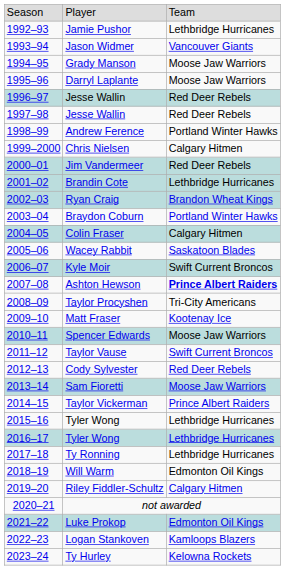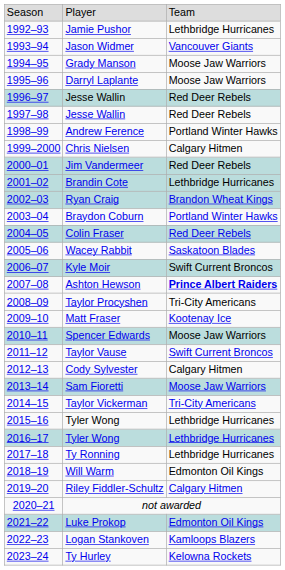 <table class="wikitable">
 <tr bgcolor="#dddddd">
 <td>Season</td>
 <td>Player</td>
 <td>Team</td>
 </tr>
 <tr>
 <td><a href='#'>1992–93</a></td>
 <td><a href='#'>Jamie Pushor</a></td>
 <td>Lethbridge Hurricanes</td>
 </tr>
 <tr>
 <td><a href='#'>1993–94</a></td>
 <td><a href='#'>Jason Widmer</a></td>
 <td><a href='#'>Vancouver Giants</a></td>
 </tr>
 <tr>
 <td><a href='#'>1994–95</a></td>
 <td><a href='#'>Grady Manson</a></td>
 <td>Moose Jaw Warriors</td>
 </tr>
 <tr>
 <td><a href='#'>1995–96</a></td>
 <td><a href='#'>Darryl Laplante</a></td>
 <td>Moose Jaw Warriors</td>
 </tr>
 <tr bgcolor="#bbdddd">
 <td><a href='#'>1996–97</a></td>
 <td>Jesse Wallin</td>
 <td>Red Deer Rebels</td>
 </tr>
 <tr>
 <td><a href='#'>1997–98</a></td>
 <td><a href='#'>Jesse Wallin</a></td>
 <td>Red Deer Rebels</td>
 </tr>
 <tr>
 <td><a href='#'>1998–99</a></td>
 <td><a href='#'>Andrew Ference</a></td>
 <td>Portland Winter Hawks</td>
 </tr>
 <tr>
 <td><a href='#'>1999–2000</a></td>
 <td><a href='#'>Chris Nielsen</a></td>
 <td>Calgary Hitmen</td>
 </tr>
 <tr bgcolor="#bbdddd">
 <td><a href='#'>2000–01</a></td>
 <td><a href='#'>Jim Vandermeer</a></td>
 <td>Red Deer Rebels</td>
 </tr>
 <tr bgcolor="#bbdddd">
 <td><a href='#'>2001–02</a></td>
 <td><a href='#'>Brandin Cote</a></td>
 <td>Lethbridge Hurricanes</td>
 </tr>
 <tr bgcolor="#bbdddd">
 <td><a href='#'>2002–03</a></td>
 <td><a href='#'>Ryan Craig</a></td>
 <td><a href='#'>Brandon Wheat Kings</a></td>
 </tr>
 <tr>
 <td><a href='#'>2003–04</a></td>
 <td><a href='#'>Braydon Coburn</a></td>
 <td><a href='#'>Portland Winter Hawks</a></td>
 </tr>
 <tr bgcolor="#bbdddd">
 <td><a href='#'>2004–05</a></td>
 <td><a href='#'>Colin Fraser</a></td>
-<td>Calgary Hitmen</td>
+<td><a href='#'>Red Deer Rebels</a></td>
 </tr>
 <tr>
 <td><a href='#'>2005–06</a></td>
 <td><a href='#'>Wacey Rabbit</a></td>
 <td><a href='#'>Saskatoon Blades</a></td>
 </tr>
 <tr bgcolor="#bbdddd">
 <td><a href='#'>2006–07</a></td>
 <td><a href='#'>Kyle Moir</a></td>
 <td>Swift Current Broncos</td>
 </tr>
 <tr>
 <td><a href='#'>2007–08</a></td>
 <td><a href='#'>Ashton Hewson</a></td>
 <td><strong><a href='#'>Prince Albert Raiders</a></strong></td>
 </tr>
 <tr>
 <td><a href='#'>2008–09</a></td>
 <td><a href='#'>Taylor Procyshen</a></td>
 <td>Tri-City Americans</td>
 </tr>
 <tr>
 <td><a href='#'>2009–10</a></td>
 <td><a href='#'>Matt Fraser</a></td>
 <td><a href='#'>Kootenay Ice</a></td>
 </tr>
 <tr bgcolor="#bbdddd">
 <td><a href='#'>2010–11</a></td>
 <td><a href='#'>Spencer Edwards</a></td>
 <td>Moose Jaw Warriors</td>
 </tr>
 <tr>
 <td><a href='#'>2011–12</a></td>
 <td><a href='#'>Taylor Vause</a></td>
 <td><a href='#'>Swift Current Broncos</a></td>
 </tr>
 <tr>
 <td><a href='#'>2012–13</a></td>
 <td><a href='#'>Cody Sylvester</a></td>
-<td><a href='#'>Red Deer Rebels</a></td>
+<td>Calgary Hitmen</td>
 </tr>
 <tr bgcolor="#bbdddd">
 <td><a href='#'>2013–14</a></td>
 <td><a href='#'>Sam Fioretti</a></td>
 <td><a href='#'>Moose Jaw Warriors</a></td>
 </tr>
 <tr>
 <td><a href='#'>2014–15</a></td>
 <td><a href='#'>Taylor Vickerman</a></td>
-<td><a href='#'>Prince Albert Raiders</a></td>
+<td><a href='#'>Tri-City Americans</a></td>
 </tr>
 <tr>
 <td><a href='#'>2015–16</a></td>
 <td>Tyler Wong</td>
 <td>Lethbridge Hurricanes</td>
 </tr>
 <tr bgcolor="#bbdddd">
 <td><a href='#'>2016–17</a></td>
 <td><a href='#'>Tyler Wong</a></td>
 <td><a href='#'>Lethbridge Hurricanes</a></td>
 </tr>
 <tr>
 <td><a href='#'>2017–18</a></td>
 <td><a href='#'>Ty Ronning</a></td>
 <td>Lethbridge Hurricanes</td>
 </tr>
 <tr>
 <td><a href='#'>2018–19</a></td>
 <td><a href='#'>Will Warm</a></td>
 <td>Edmonton Oil Kings</td>
 </tr>
 <tr>
 <td><a href='#'>2019–20</a></td>
 <td><a href='#'>Riley Fiddler-Schultz</a></td>
 <td><a href='#'>Calgary Hitmen</a></td>
 </tr>
 <tr align="center">
 <td><a href='#'>2020–21</a></td>
 <td colspan="2"><em>not awarded</em></td>
 </tr>
 <tr bgcolor="#bbdddd">
 <td><a href='#'>2021–22</a></td>
 <td><a href='#'>Luke Prokop</a></td>
 <td><a href='#'>Edmonton Oil Kings</a></td>
 </tr>
 <tr>
 <td><a href='#'>2022–23</a></td>
 <td><a href='#'>Logan Stankoven</a></td>
 <td><a href='#'>Kamloops Blazers</a></td>
 </tr>
 <tr>
 <td><a href='#'>2023–24</a></td>
 <td><a href='#'>Ty Hurley</a></td>
 <td><a href='#'>Kelowna Rockets</a></td>
 </tr>
 </table>
